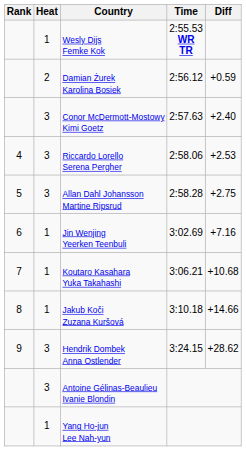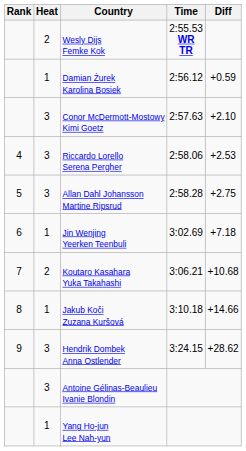 <table class="wikitable sortable" style="text-align:center">
 <tr>
 <th>Rank</th>
 <th>Heat</th>
 <th>Country</th>
 <th>Time</th>
 <th>Diff</th>
 </tr>
 <tr>
 <td></td>
-<td>1</td>
+<td>2</td>
 <td align=left><br><small><a href='#'>Wesly Dijs</a><br><a href='#'>Femke Kok</a></small></td>
 <td>2:55.53<br><strong><a href='#'>WR</a></strong><br><strong><a href='#'>TR</a></strong></td>
 <td></td>
 </tr>
 <tr>
 <td></td>
-<td>2</td>
+<td>1</td>
 <td align=left><br><small><a href='#'>Damian Żurek</a><br><a href='#'>Karolina Bosiek</a></small></td>
 <td>2:56.12</td>
 <td>+0.59</td>
 </tr>
 <tr>
 <td></td>
 <td>3</td>
 <td align=left><br><small><a href='#'>Conor McDermott-Mostowy</a><br><a href='#'>Kimi Goetz</a></small></td>
 <td>2:57.63</td>
-<td>+2.40</td>
+<td>+2.10</td>
 </tr>
 <tr>
 <td>4</td>
 <td>3</td>
 <td align=left><br><small><a href='#'>Riccardo Lorello</a><br><a href='#'>Serena Pergher</a></small></td>
 <td>2:58.06</td>
 <td>+2.53</td>
 </tr>
 <tr>
 <td>5</td>
 <td>3</td>
 <td align=left><br><small><a href='#'>Allan Dahl Johansson</a><br><a href='#'>Martine Ripsrud</a></small></td>
 <td>2:58.28</td>
 <td>+2.75</td>
 </tr>
 <tr>
 <td>6</td>
 <td>1</td>
 <td align=left><br><small><a href='#'>Jin Wenjing</a><br><a href='#'>Yeerken Teenbuli</a></small></td>
 <td>3:02.69</td>
-<td>+7.16</td>
+<td>+7.18</td>
 </tr>
 <tr>
 <td>7</td>
-<td>1</td>
+<td>2</td>
 <td align=left><br><small><a href='#'>Koutaro Kasahara</a><br><a href='#'>Yuka Takahashi</a></small></td>
 <td>3:06.21</td>
 <td>+10.68</td>
 </tr>
 <tr>
 <td>8</td>
 <td>1</td>
 <td align=left><br><small><a href='#'>Jakub Koči</a><br><a href='#'>Zuzana Kuršová</a></small></td>
 <td>3:10.18</td>
 <td>+14.66</td>
 </tr>
 <tr>
 <td>9</td>
 <td>3</td>
 <td align=left><br><small><a href='#'>Hendrik Dombek</a><br><a href='#'>Anna Ostlender</a></small></td>
 <td>3:24.15</td>
 <td>+28.62</td>
 </tr>
 <tr>
 <td></td>
 <td>3</td>
 <td align=left><br><small><a href='#'>Antoine Gélinas-Beaulieu</a><br><a href='#'>Ivanie Blondin</a></small></td>
 <td colspan=2></td>
 </tr>
 <tr>
 <td></td>
 <td>1</td>
 <td align=left><br><small><a href='#'>Yang Ho-jun</a><br><a href='#'>Lee Nah-yun</a></small></td>
 <td colspan=2></td>
 </tr>
 </table>
